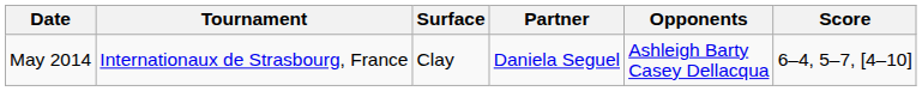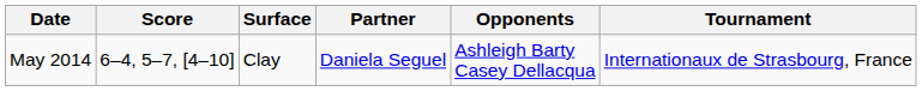 <table class="sortable wikitable">
 <tr>
 <th>Date</th>
-<th>Tournament</th>
+<th class="unsortable">Score</th>
 <th>Surface</th>
 <th>Partner</th>
 <th>Opponents</th>
-<th class="unsortable">Score</th>
+<th>Tournament</th>
 </tr>
 <tr>
 <td>May 2014</td>
-<td><a href='#'>Internationaux de Strasbourg</a>, France</td>
+<td>6–4, 5–7, [4–10]</td>
 <td>Clay</td>
 <td> <a href='#'>Daniela Seguel</a></td>
 <td> <a href='#'>Ashleigh Barty</a> <br>  <a href='#'>Casey Dellacqua</a></td>
-<td>6–4, 5–7, [4–10]</td>
+<td><a href='#'>Internationaux de Strasbourg</a>, France</td>
 </tr>
 </table>
